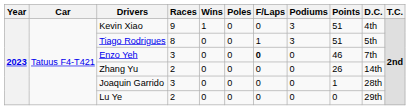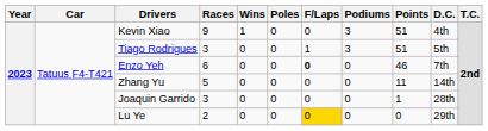 <table class="wikitable" style="font-size:85%">
 <tr>
 <th>Year</th>
 <th>Car</th>
 <th>Drivers</th>
 <th>Races</th>
 <th>Wins</th>
 <th>Poles</th>
 <th>F/Laps</th>
 <th>Podiums</th>
 <th>Points</th>
 <th>D.C.</th>
 <th>T.C.</th>
 </tr>
 <tr>
 <th rowspan="6"><a href='#'>2023</a></th>
 <td rowspan="6"><a href='#'>Tatuus F4-T421</a></td>
 <td> Kevin Xiao</td>
 <td>9</td>
 <td>1</td>
 <td>0</td>
 <td>0</td>
 <td>3</td>
 <td>51</td>
 <td>4th</td>
 <td rowspan="6" style="background:#DFDFDF"><strong>2nd</strong></td>
 </tr>
 <tr>
 <td> <a href='#'>Tiago Rodrigues</a></td>
-<td>8</td>
+<td>3</td>
 <td>0</td>
 <td>0</td>
 <td>1</td>
 <td>3</td>
 <td>51</td>
 <td>5th</td>
 </tr>
 <tr>
 <td> <a href='#'>Enzo Yeh</a></td>
-<td>3</td>
+<td>6</td>
 <td>0</td>
 <td>0</td>
 <td><strong>0</strong></td>
 <td>0</td>
 <td>46</td>
 <td>7th</td>
 </tr>
 <tr>
 <td> Zhang Yu</td>
-<td>2</td>
+<td>5</td>
 <td>0</td>
 <td>0</td>
 <td>0</td>
 <td>0</td>
-<td>26</td>
+<td>11</td>
 <td>14th</td>
 </tr>
 <tr>
 <td> Joaquin Garrido</td>
 <td>3</td>
 <td>0</td>
 <td>0</td>
 <td>0</td>
 <td>0</td>
 <td>1</td>
 <td>28th</td>
 </tr>
 <tr>
 <td> Lu Ye</td>
 <td>2</td>
 <td>0</td>
 <td>0</td>
-<td>0</td>
+<td style="background: gold;">0</td>
 <td>0</td>
 <td>0</td>
 <td>29th</td>
 </tr>
 </table>
